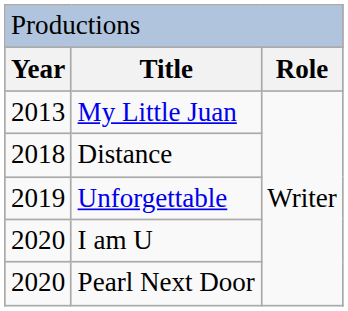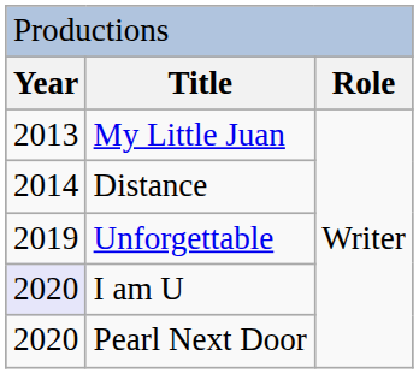 <table class="wikitable">
 <tr>
 <td colspan="3" style="background: LightSteelBlue;">Productions</td>
 </tr>
 <tr>
 <th>Year</th>
 <th>Title</th>
 <th>Role</th>
 </tr>
 <tr>
 <td>2013</td>
 <td><a href='#'>My Little Juan</a></td>
 <td rowspan=5>Writer</td>
 </tr>
 <tr>
-<td>2018</td>
+<td>2014</td>
 <td>Distance</td>
 </tr>
 <tr>
 <td>2019</td>
 <td><a href='#'>Unforgettable</a></td>
 </tr>
 <tr>
-<td>2020</td>
+<td style="background: lavender;">2020</td>
 <td>I am U</td>
 </tr>
 <tr>
 <td>2020</td>
 <td>Pearl Next Door</td>
 </tr>
 </table>
